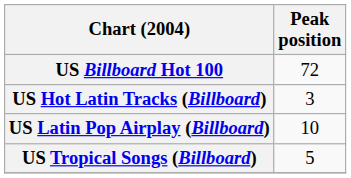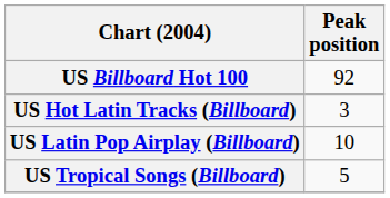 <table class="wikitable plainrowheaders" style="text-align:center;">
 <tr>
 <th scope="col">Chart (2004)</th>
 <th scope="col">Peak<br>position</th>
 </tr>
 <tr>
 <th scope="row">US <a href='#'><em>Billboard</em> Hot 100</a></th>
-<td style="text-align:center;">72</td>
+<td style="text-align:center;">92</td>
 </tr>
 <tr>
 <th scope="row">US <a href='#'>Hot Latin Tracks</a> (<em><a href='#'>Billboard</a></em>)</th>
 <td style="text-align:center;">3</td>
 </tr>
 <tr>
 <th scope="row">US <a href='#'>Latin Pop Airplay</a> (<em><a href='#'>Billboard</a></em>)</th>
 <td style="text-align:center;">10</td>
 </tr>
 <tr>
 <th scope="row">US <a href='#'>Tropical Songs</a> (<em><a href='#'>Billboard</a></em>)</th>
 <td style="text-align:center;">5</td>
 </tr>
 <tr>
 </tr>
 </table>
